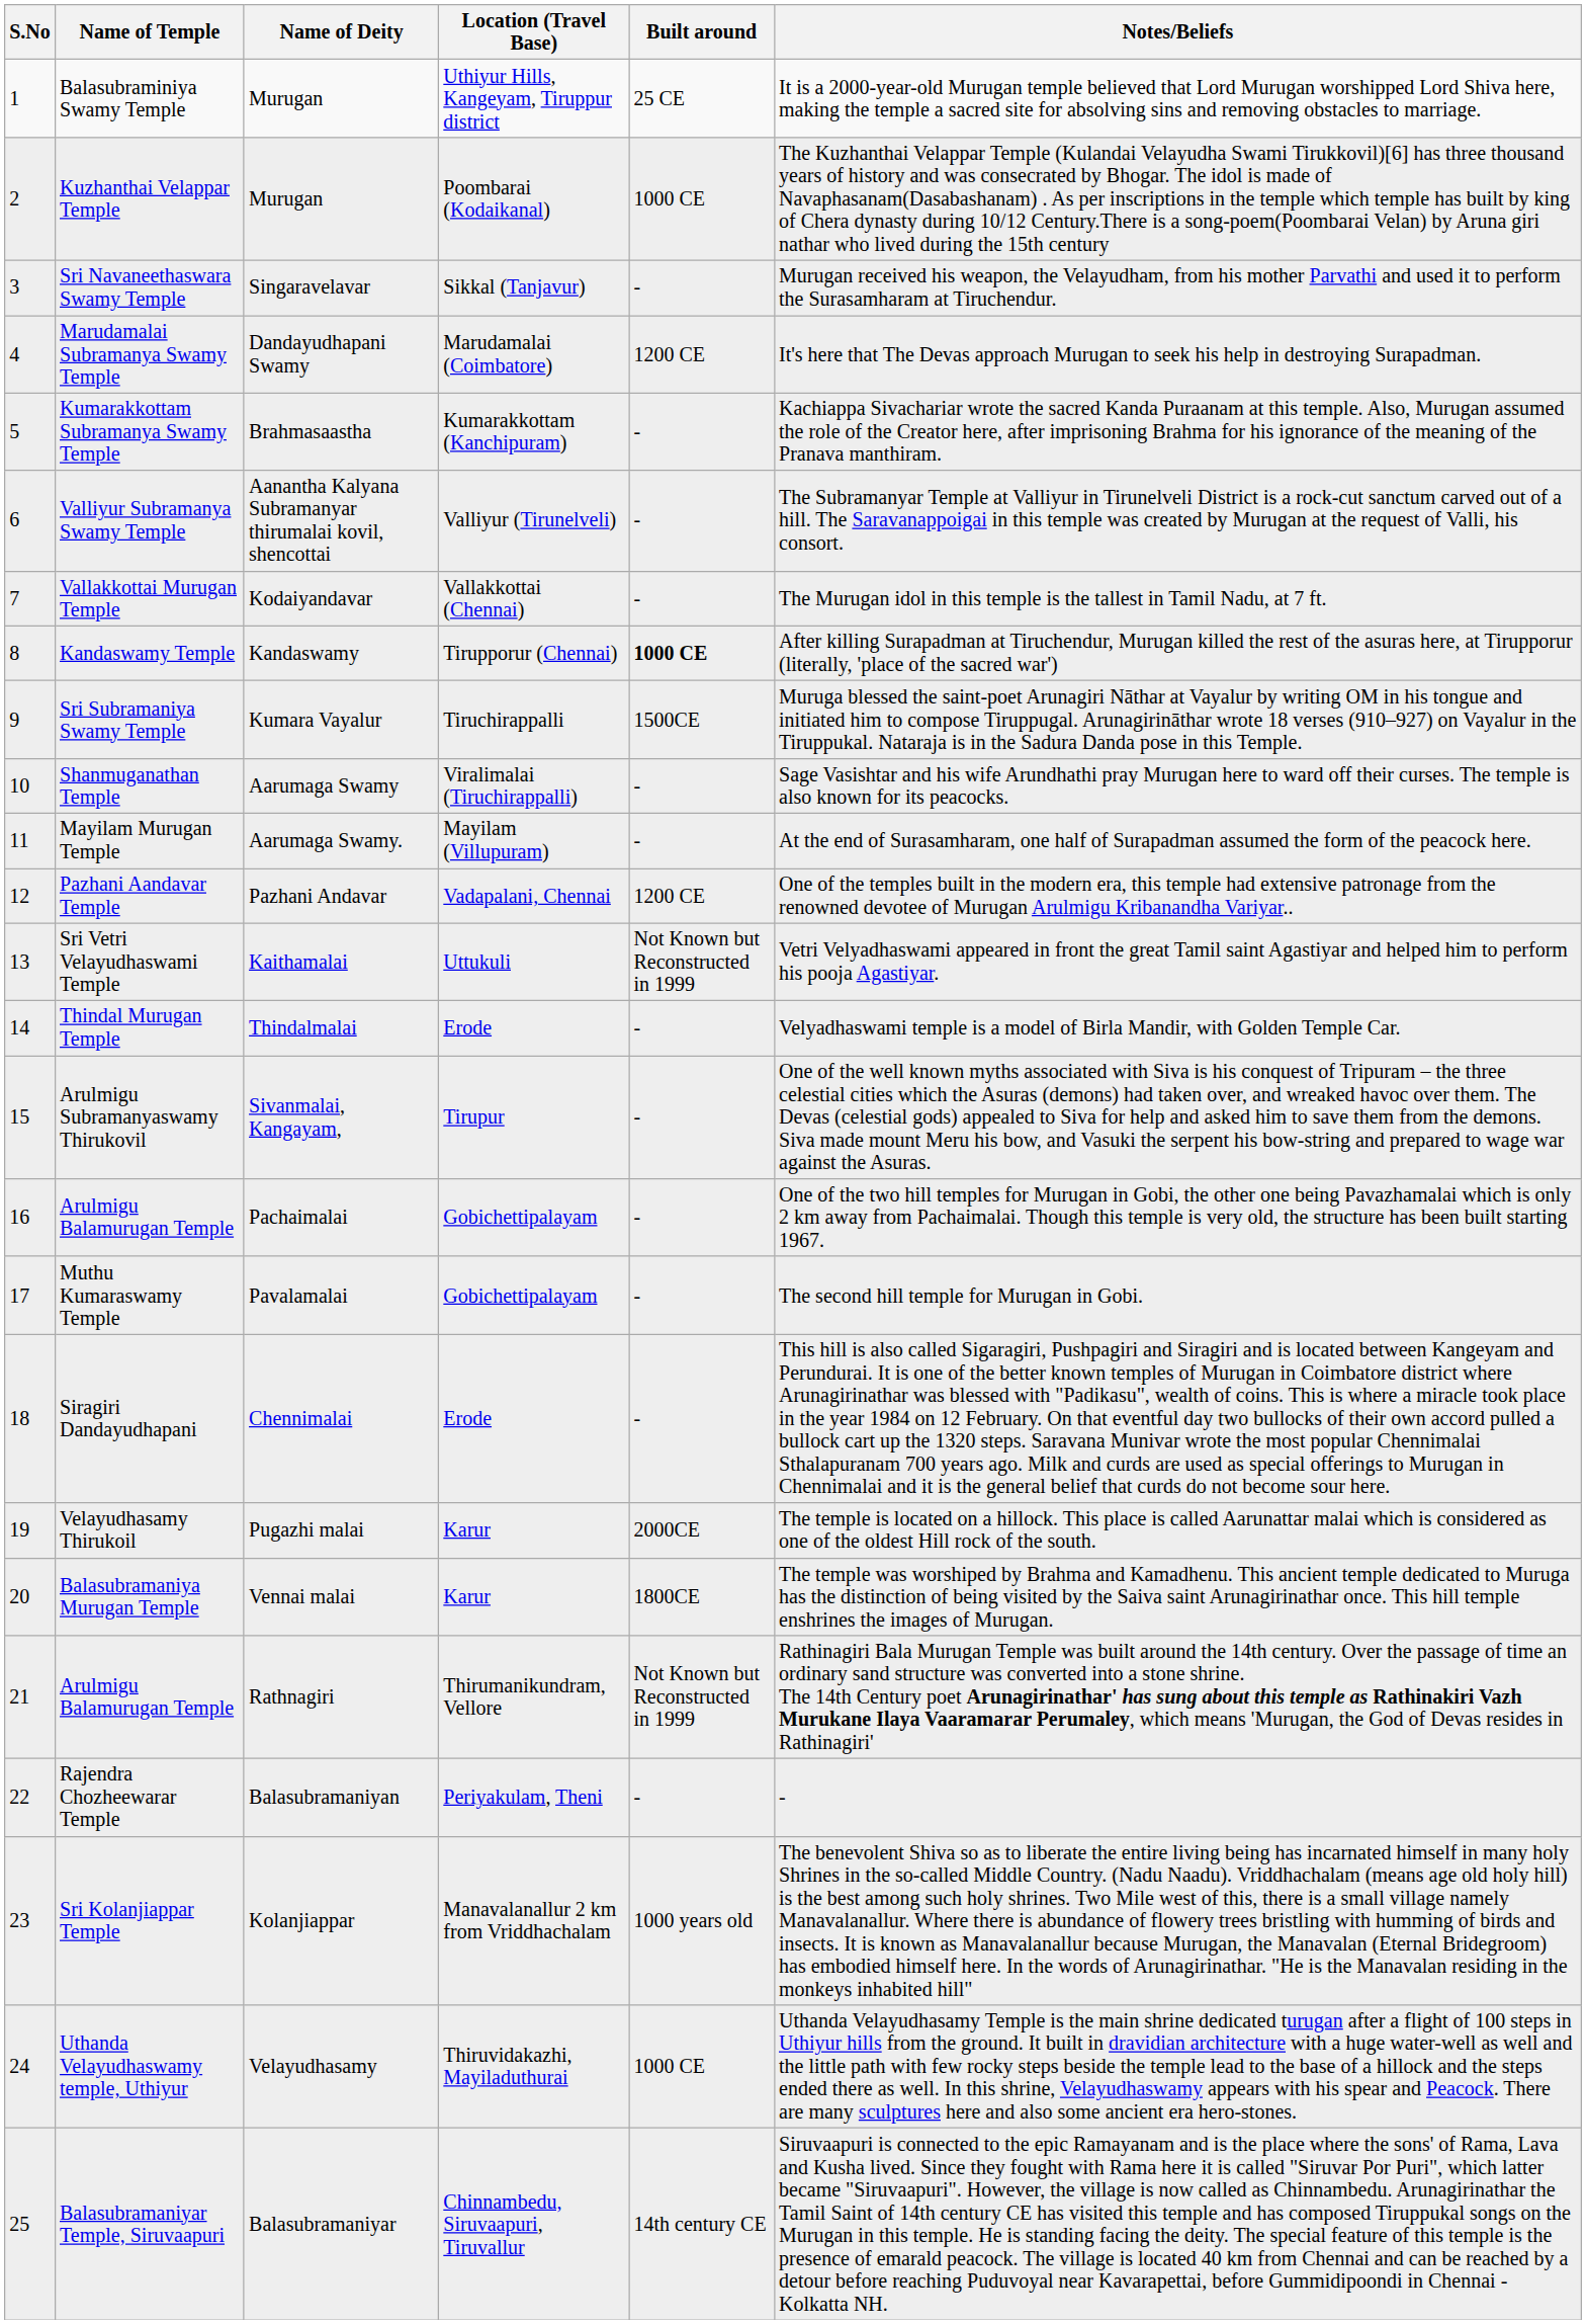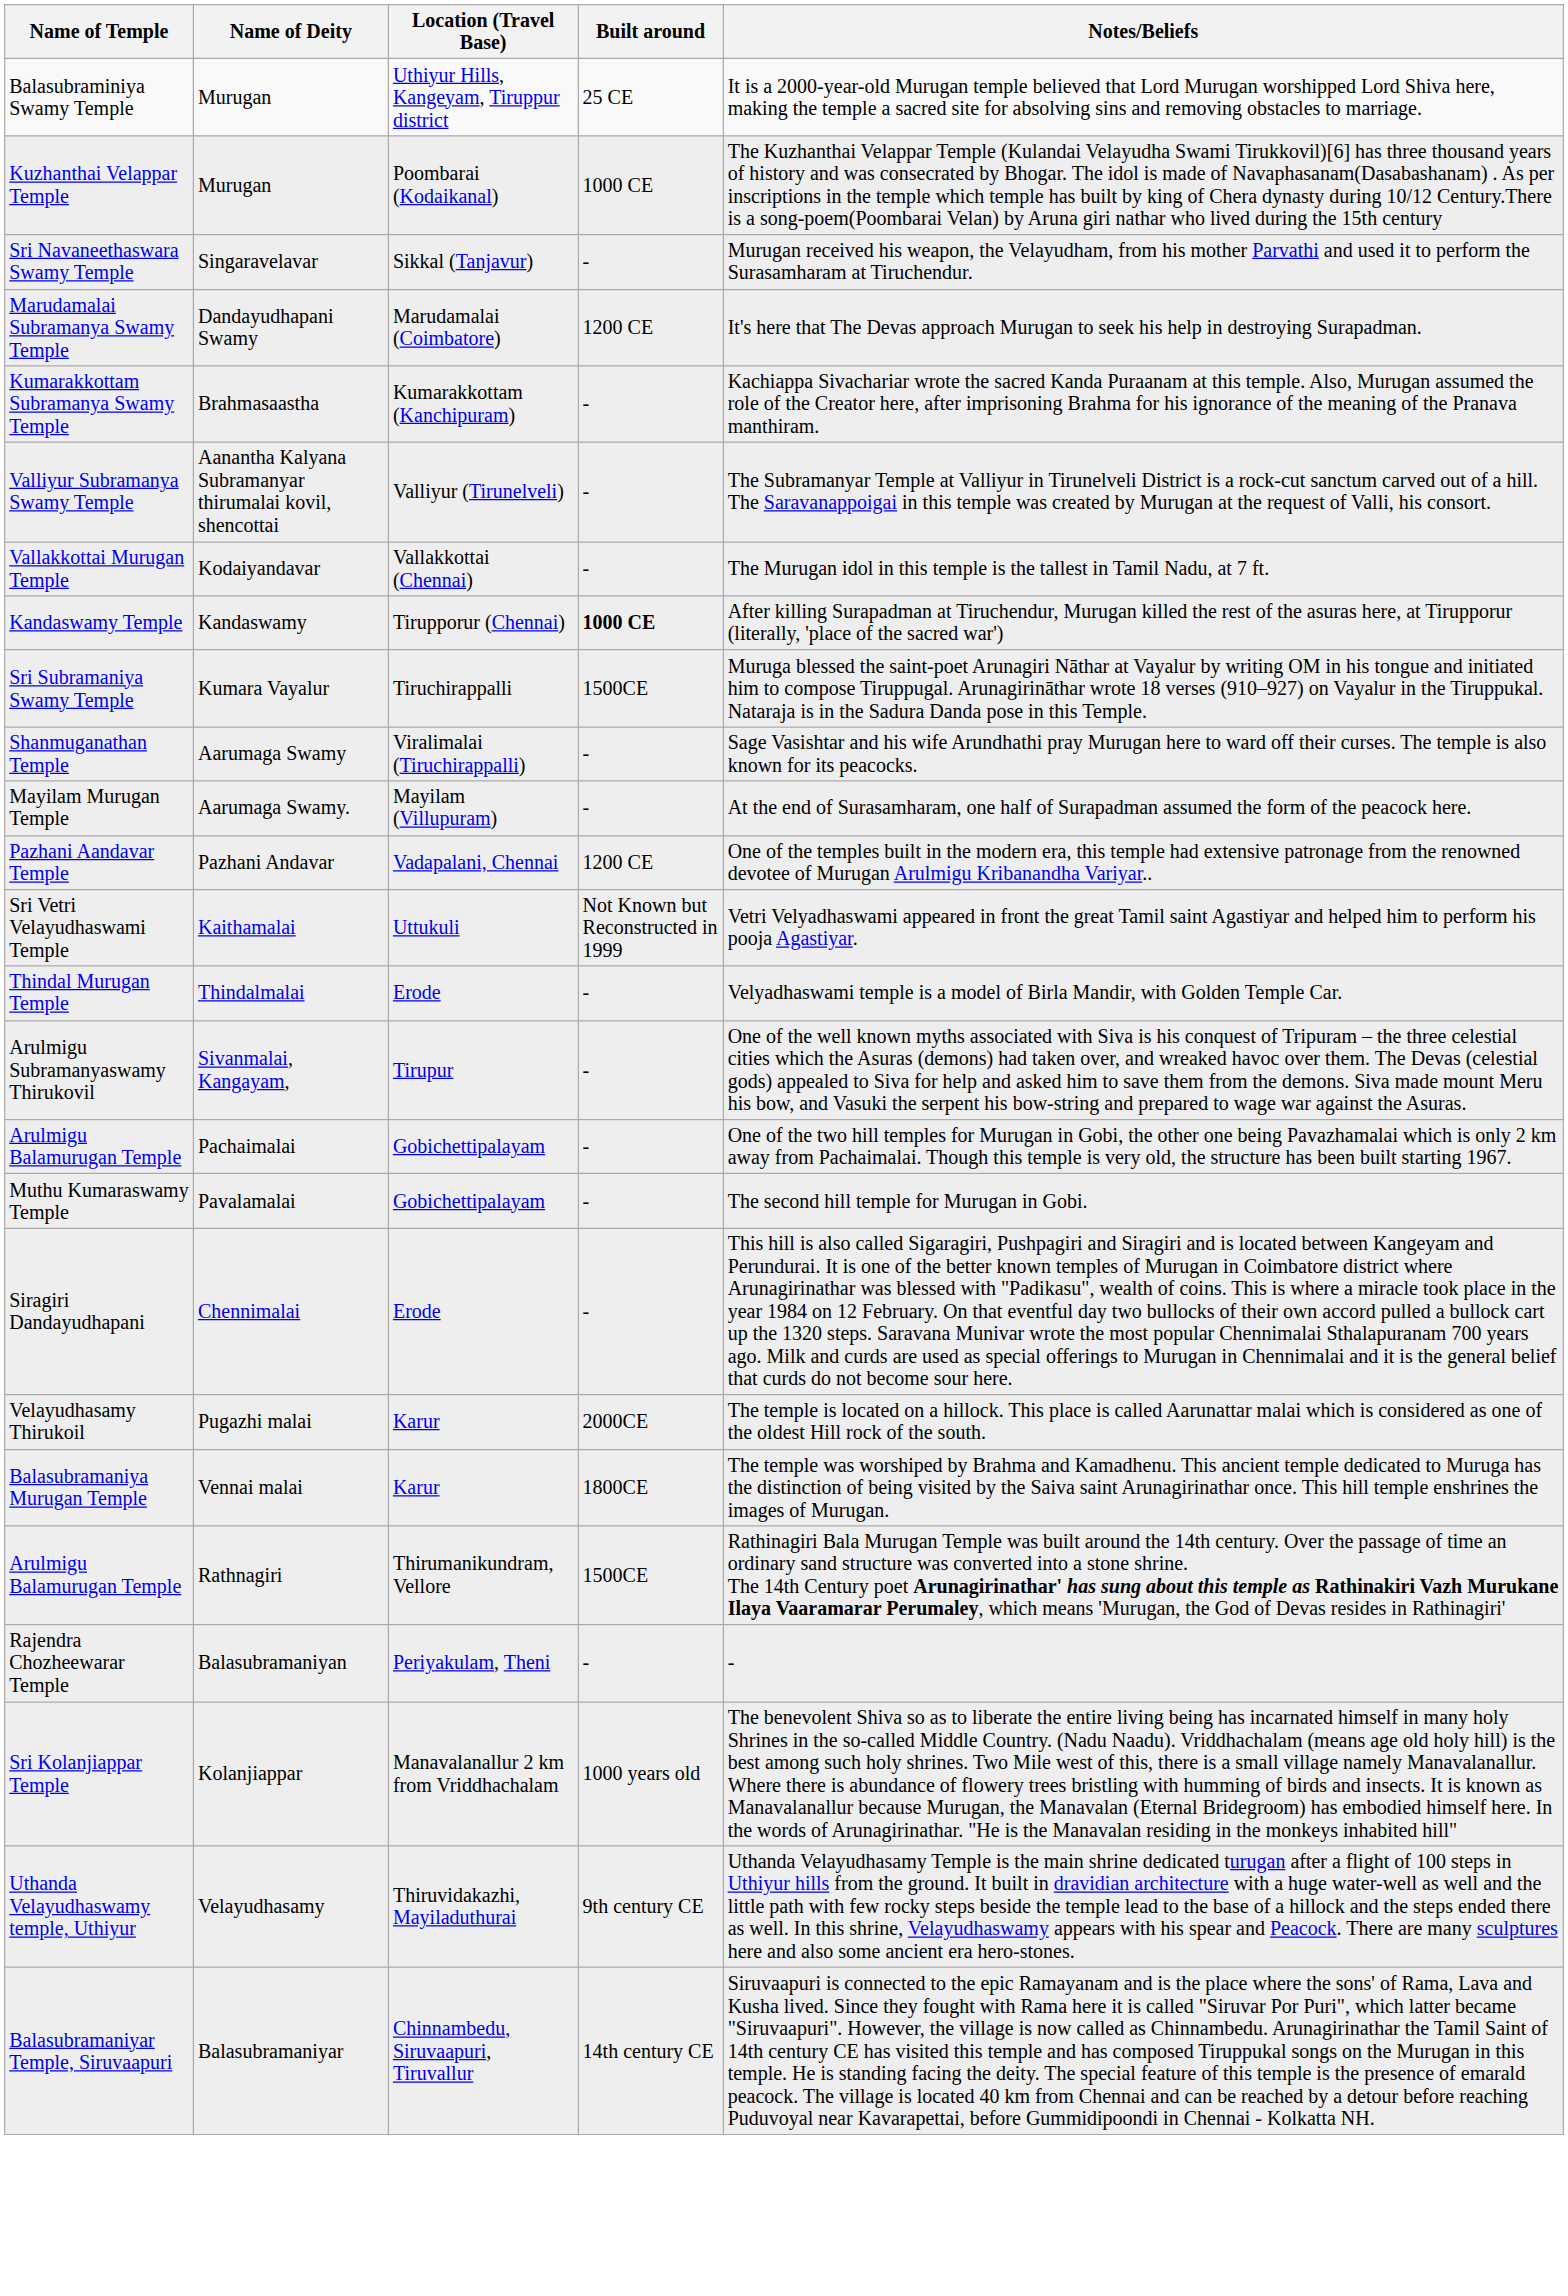 <table class="wikitable" border="0" bgcolor="white">
 <tr>
-<th>S.No</th>
 <th>Name of Temple</th>
 <th>Name of Deity</th>
 <th>Location (Travel Base)</th>
 <th>Built around</th>
 <th>Notes/Beliefs</th>
 </tr>
 <tr>
-<td>1</td>
 <td>Balasubraminiya Swamy Temple</td>
 <td>Murugan</td>
 <td><a href='#'>Uthiyur Hills</a>,<br><a href='#'>Kangeyam</a>, <a href='#'>Tiruppur district</a></td>
 <td>25 CE</td>
 <td>It is a 2000-year-old Murugan temple believed that Lord Murugan worshipped Lord Shiva here, making the temple a sacred site for absolving sins and removing obstacles to marriage.</td>
 </tr>
 <tr bgcolor="#eeeeee">
-<td>2</td>
 <td><a href='#'>Kuzhanthai Velappar Temple</a></td>
 <td>Murugan</td>
 <td>Poombarai (<a href='#'>Kodaikanal</a>)</td>
 <td>1000 CE</td>
 <td>The Kuzhanthai Velappar Temple (Kulandai Velayudha Swami Tirukkovil)[6] has three thousand years of history and was consecrated by Bhogar. The idol is made of Navaphasanam(Dasabashanam) . As per inscriptions in the temple which temple has built by king of Chera dynasty during 10/12 Century.There is a song-poem(Poombarai Velan) by Aruna giri nathar who lived during the 15th century</td>
 </tr>
 <tr bgcolor="#eeeeee">
-<td>3</td>
 <td><a href='#'>Sri Navaneethaswara Swamy Temple</a></td>
 <td>Singaravelavar</td>
 <td>Sikkal (<a href='#'>Tanjavur</a>)</td>
 <td>-</td>
 <td>Murugan received his weapon, the Velayudham, from his mother <a href='#'>Parvathi</a> and used it to perform the Surasamharam at Tiruchendur.</td>
 </tr>
 <tr bgcolor="#eeeeee">
-<td>4</td>
 <td><a href='#'>Marudamalai Subramanya Swamy Temple</a></td>
 <td>Dandayudhapani Swamy</td>
 <td>Marudamalai (<a href='#'>Coimbatore</a>)</td>
 <td>1200 CE</td>
 <td>It's here that The Devas approach Murugan to seek his help in destroying Surapadman.</td>
 </tr>
 <tr bgcolor="#eeeeee">
-<td>5</td>
 <td><a href='#'>Kumarakkottam Subramanya Swamy Temple</a></td>
 <td>Brahmasaastha</td>
 <td>Kumarakkottam (<a href='#'>Kanchipuram</a>)</td>
 <td>-</td>
 <td>Kachiappa Sivachariar wrote the sacred Kanda Puraanam at this temple. Also, Murugan assumed the role of the Creator here, after imprisoning Brahma for his ignorance of the meaning of the Pranava manthiram.</td>
 </tr>
 <tr bgcolor="#eeeeee">
-<td>6</td>
 <td><a href='#'>Valliyur Subramanya Swamy Temple</a></td>
 <td>Aanantha Kalyana Subramanyar thirumalai kovil, shencottai</td>
 <td>Valliyur (<a href='#'>Tirunelveli</a>)</td>
 <td>-</td>
 <td>The Subramanyar Temple at Valliyur in Tirunelveli District is a rock-cut sanctum carved out of a hill. The <a href='#'>Saravanappoigai</a> in this temple was created by Murugan at the request of Valli, his consort.</td>
 </tr>
 <tr bgcolor="#eeeeee">
-<td>7</td>
 <td><a href='#'>Vallakkottai Murugan Temple</a></td>
 <td>Kodaiyandavar</td>
 <td>Vallakkottai (<a href='#'>Chennai</a>)</td>
 <td>-</td>
 <td>The Murugan idol in this temple is the tallest in Tamil Nadu, at 7 ft.</td>
 </tr>
 <tr bgcolor="#eeeeee">
-<td>8</td>
 <td><a href='#'>Kandaswamy Temple</a></td>
 <td>Kandaswamy</td>
 <td>Tirupporur (<a href='#'>Chennai</a>)</td>
 <td><strong>1000 CE</strong></td>
 <td>After killing Surapadman at Tiruchendur, Murugan killed the rest of the asuras here, at Tirupporur (literally, 'place of the sacred war')</td>
 </tr>
 <tr bgcolor="#eeeeee">
-<td>9</td>
 <td><a href='#'>Sri Subramaniya Swamy Temple</a></td>
 <td>Kumara Vayalur</td>
 <td>Tiruchirappalli</td>
 <td>1500CE</td>
 <td>Muruga blessed the saint-poet Arunagiri Nāthar at Vayalur by writing OM in his tongue and initiated him to compose Tiruppugal. Arunagirināthar wrote 18 verses (910–927) on Vayalur in the Tiruppukal. Nataraja is in the Sadura Danda pose in this Temple.</td>
 </tr>
 <tr bgcolor="#eeeeee">
-<td>10</td>
 <td><a href='#'>Shanmuganathan Temple</a></td>
 <td>Aarumaga Swamy</td>
 <td>Viralimalai (<a href='#'>Tiruchirappalli</a>)</td>
 <td>-</td>
 <td>Sage Vasishtar and his wife Arundhathi pray Murugan here to ward off their curses. The temple is also known for its peacocks.</td>
 </tr>
 <tr bgcolor="#eeeeee">
-<td>11</td>
 <td>Mayilam Murugan Temple</td>
 <td>Aarumaga Swamy.</td>
 <td>Mayilam (<a href='#'>Villupuram</a>)</td>
 <td>-</td>
 <td>At the end of Surasamharam, one half of Surapadman assumed the form of the peacock here.</td>
 </tr>
 <tr bgcolor="#eeeeee">
-<td>12</td>
 <td><a href='#'>Pazhani Aandavar Temple</a></td>
 <td>Pazhani Andavar</td>
 <td><a href='#'>Vadapalani, Chennai</a></td>
 <td>1200 CE</td>
 <td>One of the temples built in the modern era, this temple had extensive patronage from the renowned devotee of Murugan <a href='#'>Arulmigu Kribanandha Variyar</a>..</td>
 </tr>
 <tr bgcolor="#eeeeee">
-<td>13</td>
 <td>Sri Vetri Velayudhaswami Temple</td>
 <td><a href='#'>Kaithamalai</a></td>
 <td><a href='#'>Uttukuli</a></td>
 <td>Not Known but Reconstructed in 1999</td>
 <td>Vetri Velyadhaswami appeared in front the great Tamil saint Agastiyar and helped him to perform his pooja <a href='#'>Agastiyar</a>.</td>
 </tr>
 <tr bgcolor="#eeeeee">
-<td>14</td>
 <td><a href='#'>Thindal Murugan Temple</a></td>
 <td><a href='#'>Thindalmalai</a></td>
 <td><a href='#'>Erode</a></td>
 <td>-</td>
 <td>Velyadhaswami temple is a model of Birla Mandir, with Golden Temple Car.</td>
 </tr>
 <tr bgcolor="#eeeeee">
-<td>15</td>
 <td>Arulmigu Subramanyaswamy Thirukovil</td>
 <td><a href='#'>Sivanmalai</a>, <a href='#'>Kangayam</a>,</td>
 <td><a href='#'>Tirupur</a></td>
 <td>-</td>
 <td>One of the well known myths associated with Siva is his conquest of Tripuram – the three celestial cities which the Asuras (demons) had taken over, and wreaked havoc over them. The Devas (celestial gods) appealed to Siva for help and asked him to save them from the demons. Siva made mount Meru his bow, and Vasuki the serpent his bow-string and prepared to wage war against the Asuras.</td>
 </tr>
 <tr bgcolor="#eeeeee">
-<td>16</td>
 <td><a href='#'>Arulmigu Balamurugan Temple</a></td>
 <td>Pachaimalai</td>
 <td><a href='#'>Gobichettipalayam</a></td>
 <td>-</td>
 <td>One of the two hill temples for Murugan in Gobi, the other one being Pavazhamalai which is only 2 km away from Pachaimalai. Though this temple is very old, the structure has been built starting 1967.</td>
 </tr>
 <tr bgcolor="#eeeeee">
-<td>17</td>
 <td>Muthu Kumaraswamy Temple</td>
 <td>Pavalamalai</td>
 <td><a href='#'>Gobichettipalayam</a></td>
 <td>-</td>
 <td>The second hill temple for Murugan in Gobi.</td>
 </tr>
 <tr bgcolor="#eeeeee">
-<td>18</td>
 <td>Siragiri Dandayudhapani</td>
 <td><a href='#'>Chennimalai</a></td>
 <td><a href='#'>Erode</a></td>
 <td>-</td>
 <td>This hill is also called Sigaragiri, Pushpagiri and Siragiri and is located between Kangeyam and Perundurai. It is one of the better known temples of Murugan in Coimbatore district where Arunagirinathar was blessed with "Padikasu", wealth of coins. This is where a miracle took place in the year 1984 on 12 February. On that eventful day two bullocks of their own accord pulled a bullock cart up the 1320 steps. Saravana Munivar wrote the most popular Chennimalai Sthalapuranam 700 years ago. Milk and curds are used as special offerings to Murugan in Chennimalai and it is the general belief that curds do not become sour here.</td>
 </tr>
 <tr bgcolor="#eeeeee">
-<td>19</td>
 <td>Velayudhasamy Thirukoil</td>
 <td>Pugazhi malai</td>
 <td><a href='#'>Karur</a></td>
 <td>2000CE</td>
 <td>The temple is located on a hillock. This place is called Aarunattar malai which is considered as one of the oldest Hill rock of the south.</td>
 </tr>
 <tr bgcolor="#eeeeee">
-<td>20</td>
 <td><a href='#'>Balasubramaniya Murugan Temple</a></td>
 <td>Vennai malai</td>
 <td><a href='#'>Karur</a></td>
 <td>1800CE</td>
 <td>The temple was worshiped by Brahma and Kamadhenu. This ancient temple dedicated to Muruga has the distinction of being visited by the Saiva saint Arunagirinathar once.  This hill temple enshrines the images of Murugan.</td>
 </tr>
 <tr bgcolor="#eeeeee">
-<td>21</td>
 <td><a href='#'>Arulmigu Balamurugan Temple</a></td>
 <td>Rathnagiri</td>
 <td>Thirumanikundram, Vellore</td>
-<td>Not Known but Reconstructed in 1999</td>
+<td>1500CE</td>
 <td>Rathinagiri Bala Murugan Temple was built around the 14th century. Over the passage of time an ordinary sand structure was converted into a stone shrine.<br>The 14th Century poet <strong>Arunagirinathar'<em> has sung about this temple as </em>Rathinakiri Vazh Murukane Ilaya Vaaramarar Perumaley</strong>, which means 'Murugan, the God of Devas resides in Rathinagiri'</td>
 </tr>
 <tr bgcolor="#eeeeee">
-<td>22</td>
 <td>Rajendra Chozheewarar Temple</td>
 <td>Balasubramaniyan</td>
 <td><a href='#'>Periyakulam</a>, <a href='#'>Theni</a></td>
 <td>-</td>
 <td>-</td>
 </tr>
 <tr bgcolor="#eeeeee">
-<td>23</td>
 <td><a href='#'>Sri Kolanjiappar Temple</a></td>
 <td>Kolanjiappar</td>
 <td>Manavalanallur 2 km from Vriddhachalam</td>
 <td>1000 years old</td>
 <td>The benevolent Shiva so as to liberate the entire living being has incarnated himself in many holy Shrines in the so-called Middle Country. (Nadu Naadu). Vriddhachalam (means age old holy hill) is the best among such holy shrines. Two Mile west of this, there is a small village namely Manavalanallur. Where there is abundance of flowery trees bristling with humming of birds and insects.  It is known as Manavalanallur because Murugan, the Manavalan (Eternal Bridegroom) has embodied himself here. In the words of Arunagirinathar.  "He is the Manavalan residing in the monkeys inhabited hill"</td>
 </tr>
 <tr bgcolor="#eeeeee">
-<td>24</td>
 <td><a href='#'>Uthanda Velayudhaswamy temple, Uthiyur</a></td>
 <td>Velayudhasamy</td>
 <td>Thiruvidakazhi, <a href='#'>Mayiladuthurai</a></td>
-<td>1000 CE</td>
+<td>9th century CE</td>
 <td>Uthanda Velayudhasamy Temple is the main shrine dedicated t<a href='#'>urugan</a> after a flight of 100 steps in <a href='#'>Uthiyur hills</a> from the ground. It built in <a href='#'>dravidian architecture</a> with a huge water-well as well and the little path with few rocky steps beside the temple lead to the base of a hillock and the steps ended there as well. In this shrine, <a href='#'>Velayudhaswamy</a> appears with his spear and <a href='#'>Peacock</a>. There are many <a href='#'>sculptures</a> here and also some ancient era hero-stones.</td>
 </tr>
 <tr bgcolor="#eeeeee">
-<td>25</td>
 <td><a href='#'>Balasubramaniyar Temple, Siruvaapuri</a></td>
 <td>Balasubramaniyar</td>
 <td><a href='#'>Chinnambedu, Siruvaapuri</a>,<br><a href='#'>Tiruvallur</a></td>
 <td>14th century CE</td>
 <td>Siruvaapuri is connected to the epic Ramayanam and is the place where the sons' of Rama, Lava and Kusha lived.   Since they fought with Rama here it is called "Siruvar Por Puri", which latter became "Siruvaapuri". However, the village is now called as Chinnambedu. Arunagirinathar the Tamil Saint of 14th century CE has visited this temple and has composed Tiruppukal songs on the Murugan in this temple. He is standing facing the deity. The special feature of this temple is the presence of emarald peacock. The village is located 40 km from Chennai and can be reached by a detour before reaching Puduvoyal near Kavarapettai, before Gummidipoondi in Chennai - Kolkatta NH.</td>
 </tr>
 </table>
